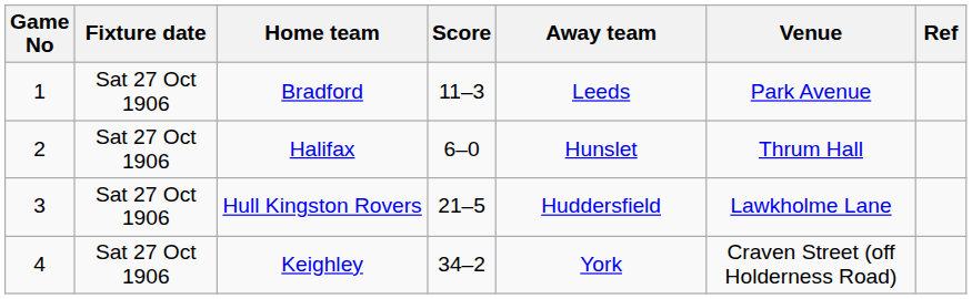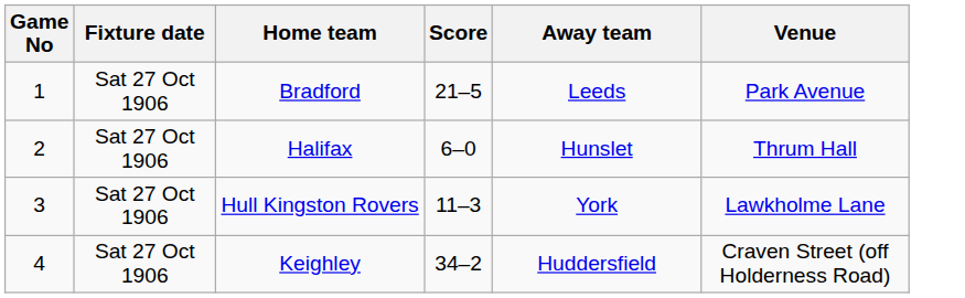 <table class="wikitable" style="text-align:center;">
 <tr>
 <th width=20 abbr="No">Game No</th>
 <th width=100 abbr="Date">Fixture date</th>
 <th width=150 abbr="Home team">Home team</th>
 <th width=20 abbr="Score">Score</th>
 <th width=150 abbr="Away team">Away team</th>
 <th width=150 abbr="Venue">Venue</th>
-<th width=30 abbr="Ref">Ref</th>
 </tr>
 <tr>
 <td>1</td>
 <td>Sat 27 Oct 1906</td>
 <td><a href='#'>Bradford</a></td>
-<td>11–3</td>
+<td>21–5</td>
 <td><a href='#'>Leeds</a></td>
 <td><a href='#'>Park Avenue</a></td>
-<td></td>
 </tr>
 <tr>
 <td>2</td>
 <td>Sat 27 Oct 1906</td>
 <td><a href='#'>Halifax</a></td>
 <td>6–0</td>
 <td><a href='#'>Hunslet</a></td>
 <td><a href='#'>Thrum Hall</a></td>
-<td></td>
 </tr>
 <tr>
 <td>3</td>
 <td>Sat 27 Oct 1906</td>
 <td><a href='#'>Hull Kingston Rovers</a></td>
-<td>21–5</td>
-<td><a href='#'>Huddersfield</a></td>
+<td>11–3</td>
+<td><a href='#'>York</a></td>
 <td><a href='#'>Lawkholme Lane</a></td>
-<td></td>
 </tr>
 <tr>
 <td>4</td>
 <td>Sat 27 Oct 1906</td>
 <td><a href='#'>Keighley</a></td>
 <td>34–2</td>
-<td><a href='#'>York</a></td>
+<td><a href='#'>Huddersfield</a></td>
 <td>Craven Street (off Holderness Road)</td>
-<td></td>
 </tr>
 </table>
